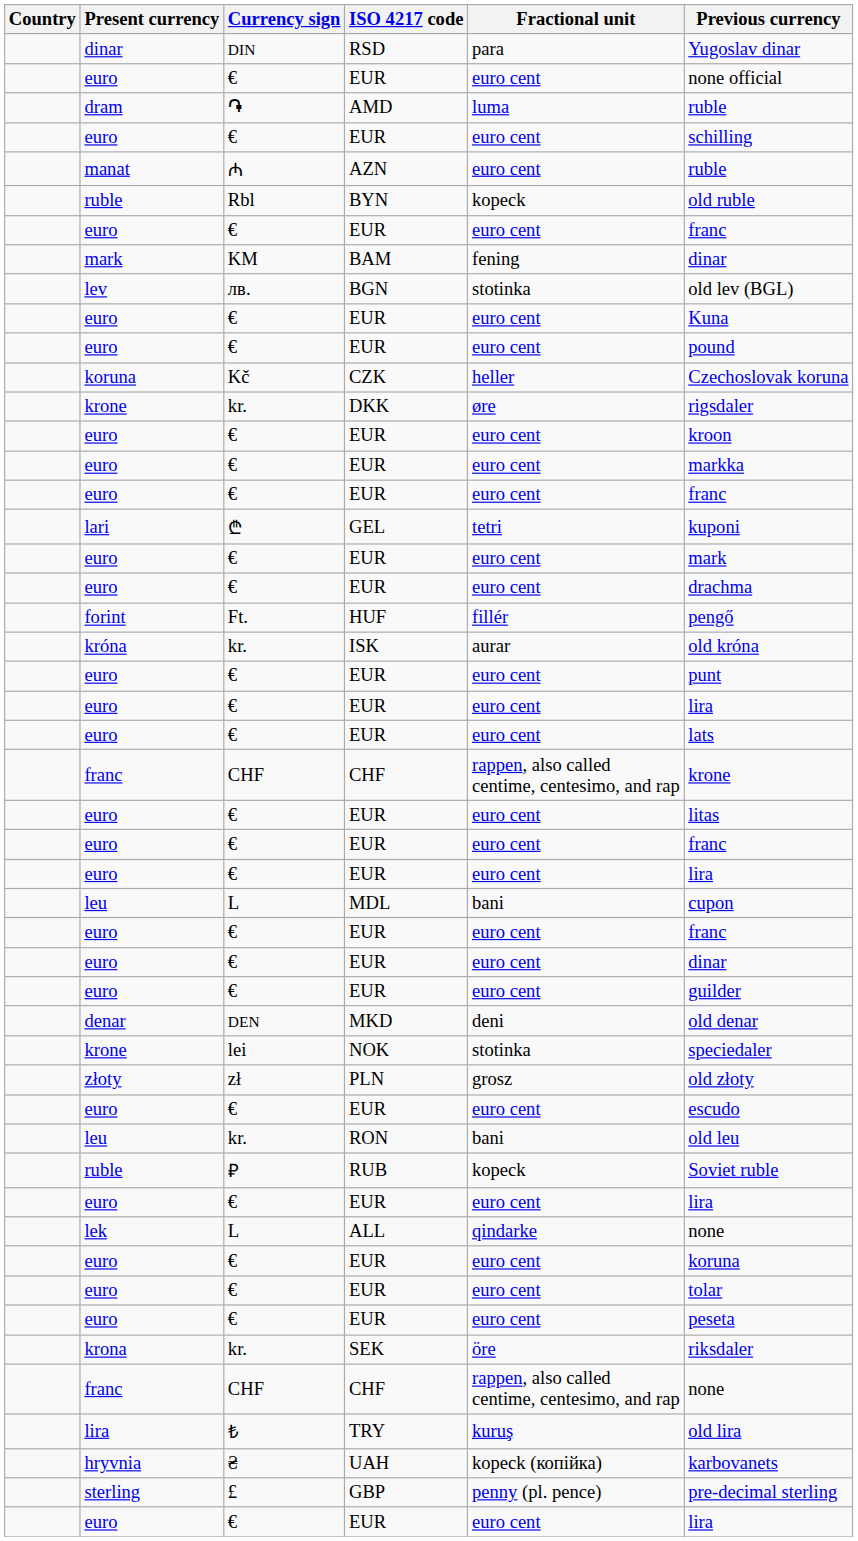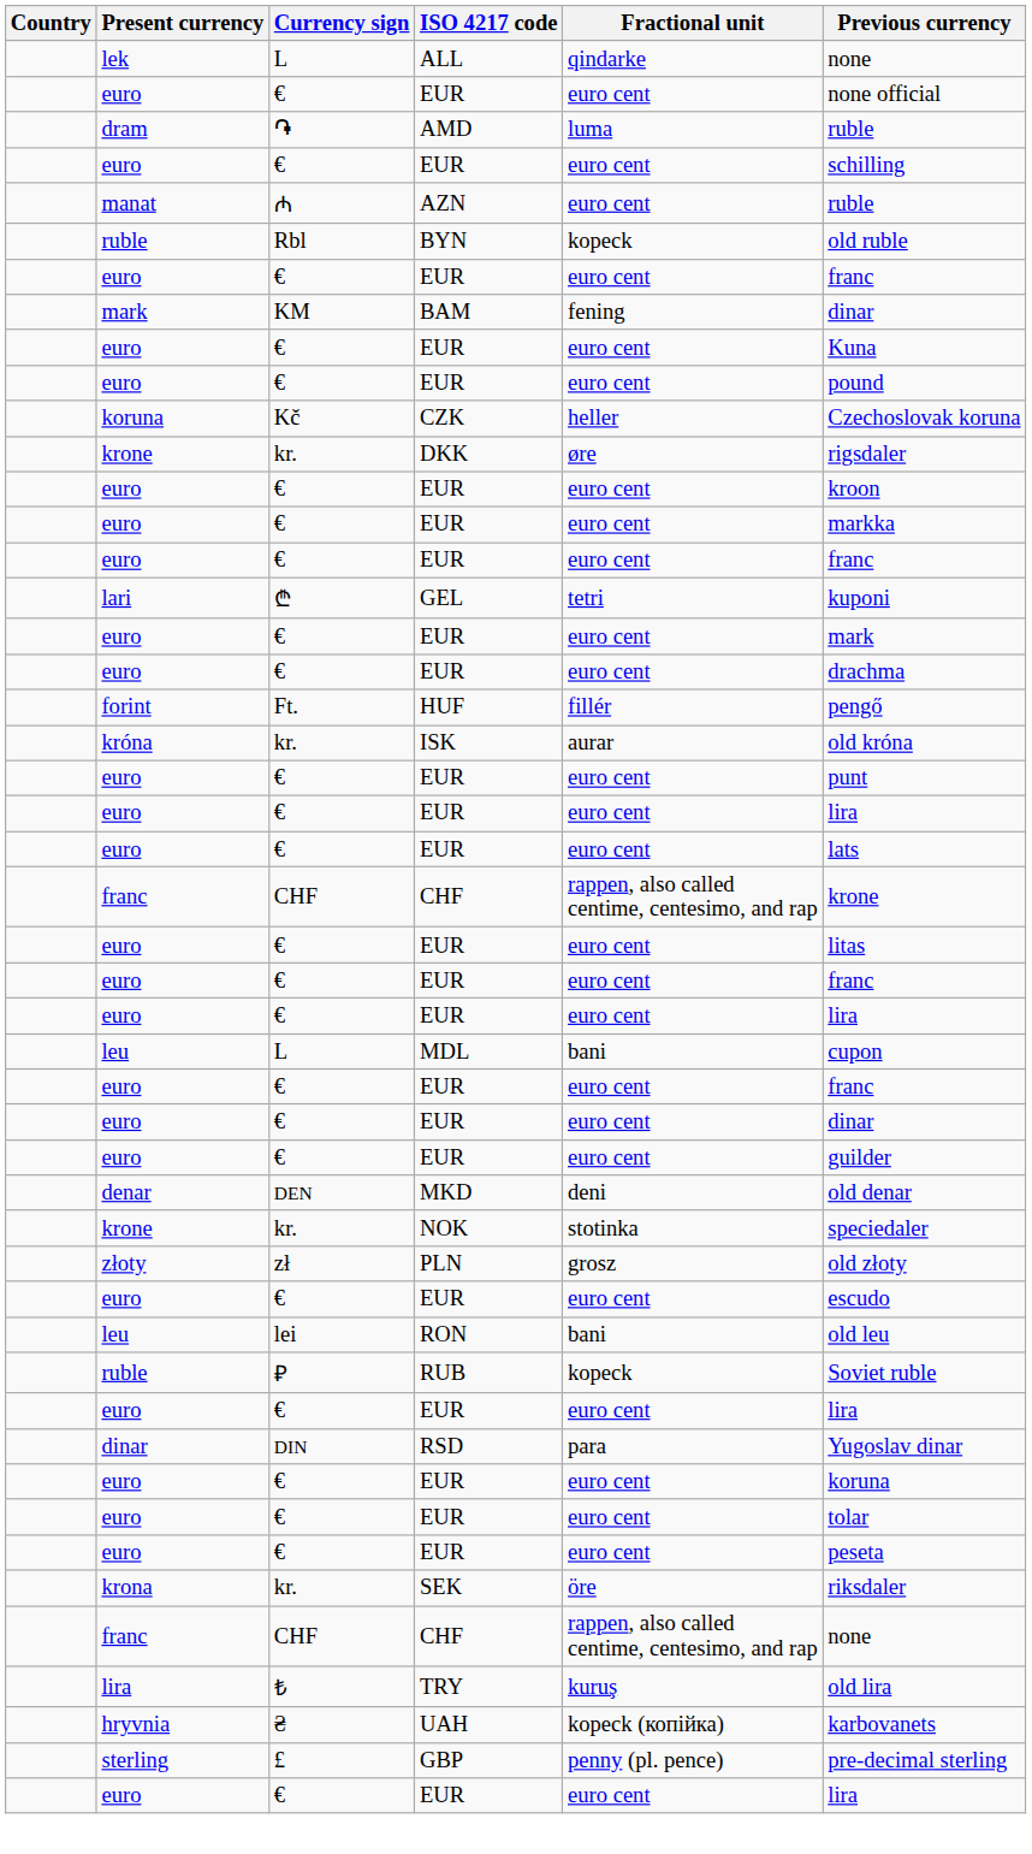 <table class="wikitable sortable static-row-numbers static-row-header-text">
 <tr>
 <th scope="col">Country</th>
 <th scope="col">Present currency</th>
 <th scope="col" class="unsortable"><a href='#'>Currency sign</a></th>
 <th scope="col"><a href='#'>ISO 4217</a> code</th>
 <th scope="col">Fractional unit</th>
 <th scope="col">Previous currency</th>
 </tr>
 <tr>
 <td></td>
-<td><a href='#'>dinar</a></td>
-<td><small>DIN</small></td>
-<td>RSD</td>
-<td>para</td>
-<td><a href='#'>Yugoslav dinar</a></td>
+<td><a href='#'>lek</a></td>
+<td>L</td>
+<td>ALL</td>
+<td><a href='#'>qindarke</a></td>
+<td>none</td>
 </tr>
 <tr>
 <td></td>
 <td><a href='#'>euro</a></td>
 <td>€</td>
 <td>EUR</td>
 <td><a href='#'>euro cent</a></td>
 <td>none official</td>
 </tr>
 <tr>
 <td></td>
 <td><a href='#'>dram</a></td>
 <td>֏</td>
 <td>AMD</td>
 <td><a href='#'>luma</a></td>
 <td><a href='#'>ruble</a></td>
 </tr>
 <tr>
 <td></td>
 <td><a href='#'>euro</a></td>
 <td>€</td>
 <td>EUR</td>
 <td><a href='#'>euro cent</a></td>
 <td><a href='#'>schilling</a></td>
 </tr>
 <tr>
 <td></td>
 <td><a href='#'>manat</a></td>
 <td>₼</td>
 <td>AZN</td>
 <td><a href='#'>euro cent</a></td>
 <td><a href='#'>ruble</a></td>
 </tr>
 <tr>
 <td></td>
 <td><a href='#'>ruble</a></td>
 <td>Rbl</td>
 <td>BYN</td>
 <td>kopeck</td>
 <td><a href='#'>old ruble</a></td>
 </tr>
 <tr>
 <td></td>
 <td><a href='#'>euro</a></td>
 <td>€</td>
 <td>EUR</td>
 <td><a href='#'>euro cent</a></td>
 <td><a href='#'>franc</a></td>
 </tr>
 <tr>
 <td></td>
 <td><a href='#'>mark</a></td>
 <td>KM</td>
 <td>BAM</td>
 <td>fening</td>
 <td><a href='#'>dinar</a></td>
-</tr>
-<tr>
-<td></td>
-<td><a href='#'>lev</a></td>
-<td>лв.</td>
-<td>BGN</td>
-<td>stotinka</td>
-<td>old lev (BGL)</td>
 </tr>
 <tr>
 <td></td>
 <td><a href='#'>euro</a></td>
 <td>€</td>
 <td>EUR</td>
 <td><a href='#'>euro cent</a></td>
 <td><a href='#'>Kuna</a></td>
 </tr>
 <tr>
 <td></td>
 <td><a href='#'>euro</a></td>
 <td>€</td>
 <td>EUR</td>
 <td><a href='#'>euro cent</a></td>
 <td><a href='#'>pound</a></td>
 </tr>
 <tr>
 <td></td>
 <td><a href='#'>koruna</a></td>
 <td>Kč</td>
 <td>CZK</td>
 <td><a href='#'>heller</a></td>
 <td><a href='#'>Czechoslovak koruna</a></td>
 </tr>
 <tr>
 <td></td>
 <td><a href='#'>krone</a></td>
 <td>kr.</td>
 <td>DKK</td>
 <td><a href='#'>øre</a></td>
 <td><a href='#'>rigsdaler</a></td>
 </tr>
 <tr>
 <td></td>
 <td><a href='#'>euro</a></td>
 <td>€</td>
 <td>EUR</td>
 <td><a href='#'>euro cent</a></td>
 <td><a href='#'>kroon</a></td>
 </tr>
 <tr>
 <td></td>
 <td><a href='#'>euro</a></td>
 <td>€</td>
 <td>EUR</td>
 <td><a href='#'>euro cent</a></td>
 <td><a href='#'>markka</a></td>
 </tr>
 <tr>
 <td></td>
 <td><a href='#'>euro</a></td>
 <td>€</td>
 <td>EUR</td>
 <td><a href='#'>euro cent</a></td>
 <td><a href='#'>franc</a></td>
 </tr>
 <tr>
 <td></td>
 <td><a href='#'>lari</a></td>
 <td>₾</td>
 <td>GEL</td>
 <td><a href='#'>tetri</a></td>
 <td><a href='#'>kuponi</a></td>
 </tr>
 <tr>
 <td></td>
 <td><a href='#'>euro</a></td>
 <td>€</td>
 <td>EUR</td>
 <td><a href='#'>euro cent</a></td>
 <td><a href='#'>mark</a></td>
 </tr>
 <tr>
 <td></td>
 <td><a href='#'>euro</a></td>
 <td>€</td>
 <td>EUR</td>
 <td><a href='#'>euro cent</a></td>
 <td><a href='#'>drachma</a></td>
 </tr>
 <tr>
 <td></td>
 <td><a href='#'>forint</a></td>
 <td>Ft.</td>
 <td>HUF</td>
 <td><a href='#'>fillér</a></td>
 <td><a href='#'>pengő</a></td>
 </tr>
 <tr>
 <td></td>
 <td><a href='#'>króna</a></td>
 <td>kr.</td>
 <td>ISK</td>
 <td>aurar</td>
 <td><a href='#'>old króna</a></td>
 </tr>
 <tr>
 <td></td>
 <td><a href='#'>euro</a></td>
 <td>€</td>
 <td>EUR</td>
 <td><a href='#'>euro cent</a></td>
 <td><a href='#'>punt</a></td>
 </tr>
 <tr>
 <td></td>
 <td><a href='#'>euro</a></td>
 <td>€</td>
 <td>EUR</td>
 <td><a href='#'>euro cent</a></td>
 <td><a href='#'>lira</a></td>
 </tr>
 <tr>
 <td></td>
 <td><a href='#'>euro</a></td>
 <td>€</td>
 <td>EUR</td>
 <td><a href='#'>euro cent</a></td>
 <td><a href='#'>lats</a></td>
 </tr>
 <tr>
 <td></td>
 <td><a href='#'>franc</a></td>
 <td>CHF</td>
 <td>CHF</td>
 <td><a href='#'>rappen</a>, also called <br>centime, centesimo, and rap</td>
 <td><a href='#'>krone</a></td>
 </tr>
 <tr>
 <td></td>
 <td><a href='#'>euro</a></td>
 <td>€</td>
 <td>EUR</td>
 <td><a href='#'>euro cent</a></td>
 <td><a href='#'>litas</a></td>
 </tr>
 <tr>
 <td></td>
 <td><a href='#'>euro</a></td>
 <td>€</td>
 <td>EUR</td>
 <td><a href='#'>euro cent</a></td>
 <td><a href='#'>franc</a></td>
 </tr>
 <tr>
 <td></td>
 <td><a href='#'>euro</a></td>
 <td>€</td>
 <td>EUR</td>
 <td><a href='#'>euro cent</a></td>
 <td><a href='#'>lira</a></td>
 </tr>
 <tr>
 <td></td>
 <td><a href='#'>leu</a></td>
 <td>L</td>
 <td>MDL</td>
 <td>bani</td>
 <td><a href='#'>cupon</a></td>
 </tr>
 <tr>
 <td></td>
 <td><a href='#'>euro</a></td>
 <td>€</td>
 <td>EUR</td>
 <td><a href='#'>euro cent</a></td>
 <td><a href='#'>franc</a></td>
 </tr>
 <tr>
 <td></td>
 <td><a href='#'>euro</a></td>
 <td>€</td>
 <td>EUR</td>
 <td><a href='#'>euro cent</a></td>
 <td><a href='#'>dinar</a></td>
 </tr>
 <tr>
 <td></td>
 <td><a href='#'>euro</a></td>
 <td>€</td>
 <td>EUR</td>
 <td><a href='#'>euro cent</a></td>
 <td><a href='#'>guilder</a></td>
 </tr>
 <tr>
 <td></td>
 <td><a href='#'>denar</a></td>
 <td><small>DEN</small></td>
 <td>MKD</td>
 <td>deni</td>
 <td><a href='#'>old denar</a></td>
 </tr>
 <tr>
 <td></td>
 <td><a href='#'>krone</a></td>
-<td>lei</td>
+<td>kr.</td>
 <td>NOK</td>
 <td>stotinka</td>
 <td><a href='#'>speciedaler</a></td>
 </tr>
 <tr>
 <td></td>
 <td><a href='#'>złoty</a></td>
 <td>zł</td>
 <td>PLN</td>
 <td>grosz</td>
 <td><a href='#'>old złoty</a></td>
 </tr>
 <tr>
 <td></td>
 <td><a href='#'>euro</a></td>
 <td>€</td>
 <td>EUR</td>
 <td><a href='#'>euro cent</a></td>
 <td><a href='#'>escudo</a></td>
 </tr>
 <tr>
 <td></td>
 <td><a href='#'>leu</a></td>
-<td>kr.</td>
+<td>lei</td>
 <td>RON</td>
 <td>bani</td>
 <td><a href='#'>old leu</a></td>
 </tr>
 <tr>
 <td></td>
 <td><a href='#'>ruble</a></td>
 <td>₽</td>
 <td>RUB</td>
 <td>kopeck</td>
 <td><a href='#'>Soviet ruble</a></td>
 </tr>
 <tr>
 <td></td>
 <td><a href='#'>euro</a></td>
 <td>€</td>
 <td>EUR</td>
 <td><a href='#'>euro cent</a></td>
 <td><a href='#'>lira</a></td>
 </tr>
 <tr>
 <td></td>
-<td><a href='#'>lek</a></td>
-<td>L</td>
-<td>ALL</td>
-<td><a href='#'>qindarke</a></td>
-<td>none</td>
+<td><a href='#'>dinar</a></td>
+<td><small>DIN</small></td>
+<td>RSD</td>
+<td>para</td>
+<td><a href='#'>Yugoslav dinar</a></td>
 </tr>
 <tr>
 <td></td>
 <td><a href='#'>euro</a></td>
 <td>€</td>
 <td>EUR</td>
 <td><a href='#'>euro cent</a></td>
 <td><a href='#'>koruna</a></td>
 </tr>
 <tr>
 <td></td>
 <td><a href='#'>euro</a></td>
 <td>€</td>
 <td>EUR</td>
 <td><a href='#'>euro cent</a></td>
 <td><a href='#'>tolar</a></td>
 </tr>
 <tr>
 <td></td>
 <td><a href='#'>euro</a></td>
 <td>€</td>
 <td>EUR</td>
 <td><a href='#'>euro cent</a></td>
 <td><a href='#'>peseta</a></td>
 </tr>
 <tr>
 <td></td>
 <td><a href='#'>krona</a></td>
 <td>kr.</td>
 <td>SEK</td>
 <td><a href='#'>öre</a></td>
 <td><a href='#'>riksdaler</a></td>
 </tr>
 <tr>
 <td></td>
 <td><a href='#'>franc</a></td>
 <td>CHF</td>
 <td>CHF</td>
 <td><a href='#'>rappen</a>, also called <br>centime, centesimo, and rap</td>
 <td>none</td>
 </tr>
 <tr>
 <td></td>
 <td><a href='#'>lira</a></td>
 <td>₺</td>
 <td>TRY</td>
 <td><a href='#'>kuruş</a></td>
 <td><a href='#'>old lira</a></td>
 </tr>
 <tr>
 <td></td>
 <td><a href='#'>hryvnia</a></td>
 <td>₴</td>
 <td>UAH</td>
 <td>kopeck (копійка)</td>
 <td><a href='#'>karbovanets</a></td>
 </tr>
 <tr>
 <td></td>
 <td><a href='#'>sterling</a></td>
 <td>£</td>
 <td>GBP</td>
 <td><a href='#'>penny</a> (pl. pence)</td>
 <td><a href='#'>pre-decimal sterling</a></td>
 </tr>
 <tr>
 <td></td>
 <td><a href='#'>euro</a></td>
 <td>€</td>
 <td>EUR</td>
 <td><a href='#'>euro cent</a></td>
 <td><a href='#'>lira</a></td>
 </tr>
 </table>
